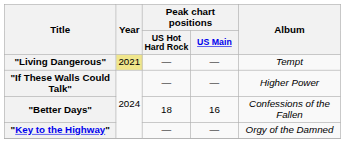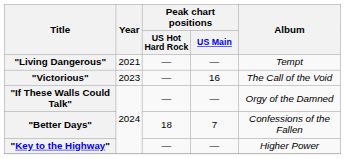 <table style="text-align:center;" class="wikitable plainrowheaders">
 <tr>
 <th scope="col" rowspan="2" style="width:11em;">Title</th>
 <th scope="col" rowspan="2" style="width:1em;">Year</th>
 <th scope="col" colspan="2">Peak chart positions</th>
 <th scope="col" rowspan="2" style="width:10em;">Album</th>
 </tr>
 <tr>
 <th style="width:5em; font-size:90%;">US Hot Hard Rock</th>
 <th style="width:5em; font-size:90%;"><a href='#'>US Main</a><br></th>
 </tr>
 <tr>
 <th scope="row">"Living Dangerous" </th>
-<td style="background: khaki;">2021</td>
+<td>2021</td>
 <td>—</td>
 <td>—</td>
 <td><em>Tempt</em></td>
+</tr>
+<tr>
+<th scope="row">"Victorious" </th>
+<td>2023</td>
+<td>—</td>
+<td>16</td>
+<td><em>The Call of the Void</em></td>
 </tr>
 <tr>
 <th scope="row">"If These Walls Could Talk" </th>
 <td rowspan="3">2024</td>
 <td>—</td>
 <td>—</td>
-<td><em>Higher Power</em></td>
+<td><em>Orgy of the Damned</em></td>
 </tr>
 <tr>
 <th scope="row">"Better Days" </th>
 <td>18</td>
-<td>16</td>
+<td>7</td>
 <td><em>Confessions of the Fallen</em></td>
 </tr>
 <tr>
 <th scope="row">"<a href='#'>Key to the Highway</a>" </th>
 <td>—</td>
 <td>—</td>
-<td><em>Orgy of the Damned</em></td>
+<td><em>Higher Power</em></td>
 </tr>
 <tr>
 </tr>
 </table>
